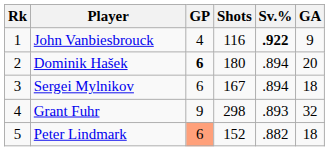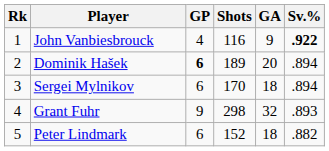 <table class="wikitable">
 <tr>
 <th width="20">Rk</th>
 <th width="160">Player</th>
 <th width="20">GP</th>
 <th width="20">Shots</th>
+<th width="20">GA</th>
 <th width="20">Sv.%</th>
-<th width="20">GA</th>
 </tr>
 <tr align=center>
 <td>1</td>
 <td align=left> <a href='#'>John Vanbiesbrouck</a></td>
 <td>4</td>
 <td>116</td>
+<td>9</td>
 <td><strong>.922</strong></td>
-<td>9</td>
 </tr>
 <tr align=center>
 <td>2</td>
 <td align=left> <a href='#'>Dominik Hašek</a></td>
 <td><strong>6</strong></td>
-<td>180</td>
+<td>189</td>
+<td>20</td>
 <td>.894</td>
-<td>20</td>
 </tr>
 <tr align=center>
 <td>3</td>
 <td align=left> <a href='#'>Sergei Mylnikov</a></td>
 <td>6</td>
-<td>167</td>
+<td>170</td>
+<td>18</td>
 <td>.894</td>
-<td>18</td>
 </tr>
 <tr align=center>
 <td>4</td>
 <td align=left> <a href='#'>Grant Fuhr</a></td>
 <td>9</td>
 <td>298</td>
+<td>32</td>
 <td>.893</td>
-<td>32</td>
 </tr>
 <tr align=center>
 <td>5</td>
 <td align=left> <a href='#'>Peter Lindmark</a></td>
-<td style="background: lightsalmon;">6</td>
+<td>6</td>
 <td>152</td>
+<td>18</td>
 <td>.882</td>
-<td>18</td>
 </tr>
 </table>
